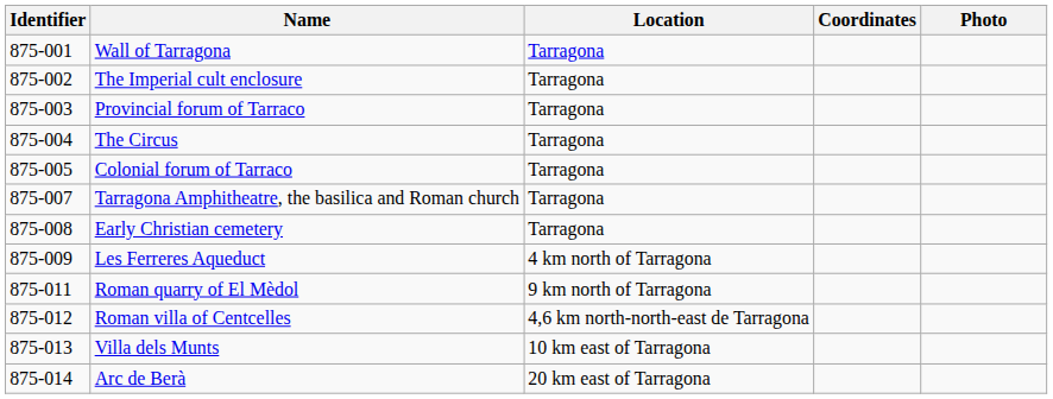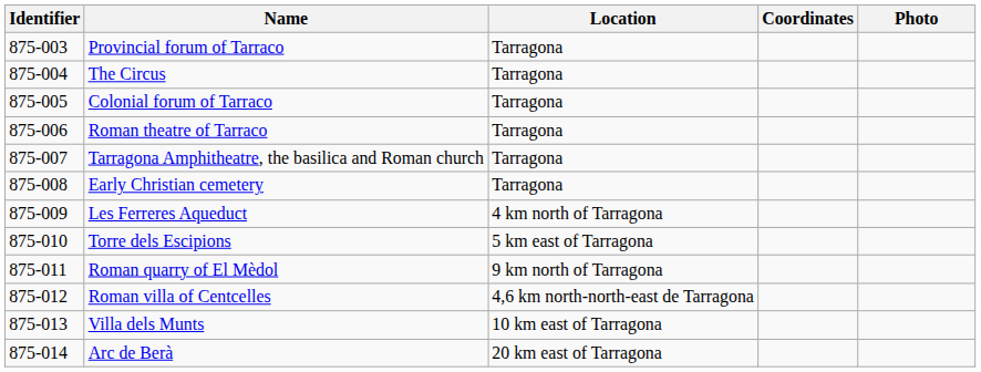 <table class="wikitable">
 <tr>
 <th>Identifier</th>
 <th>Name</th>
 <th>Location</th>
 <th>Coordinates</th>
 <th scope="col" class="unsortable" width="100px">Photo</th>
-</tr>
-<tr>
-<td>875-001</td>
-<td><a href='#'>Wall of Tarragona</a></td>
-<td><a href='#'>Tarragona</a></td>
-<td></td>
-<td></td>
-</tr>
-<tr>
-<td>875-002</td>
-<td><a href='#'>The Imperial cult enclosure</a></td>
-<td>Tarragona</td>
-<td></td>
-<td></td>
 </tr>
 <tr>
 <td>875-003</td>
 <td><a href='#'>Provincial forum of Tarraco</a></td>
 <td>Tarragona</td>
 <td></td>
 <td></td>
 </tr>
 <tr>
 <td>875-004</td>
 <td><a href='#'>The Circus</a></td>
 <td>Tarragona</td>
 <td></td>
 <td></td>
 </tr>
 <tr>
 <td>875-005</td>
 <td><a href='#'>Colonial forum of Tarraco</a></td>
 <td>Tarragona</td>
 <td></td>
 <td></td>
 </tr>
 <tr>
+<td>875-006</td>
+<td><a href='#'>Roman theatre of Tarraco</a></td>
+<td>Tarragona</td>
+<td></td>
+<td></td>
+</tr>
+<tr>
 <td>875-007</td>
 <td><a href='#'>Tarragona Amphitheatre</a>, the basilica and Roman church</td>
 <td>Tarragona</td>
 <td></td>
 <td></td>
 </tr>
 <tr>
 <td>875-008</td>
 <td><a href='#'>Early Christian cemetery</a></td>
 <td>Tarragona</td>
 <td></td>
 <td></td>
 </tr>
 <tr>
 <td>875-009</td>
 <td><a href='#'>Les Ferreres Aqueduct</a></td>
 <td>4 km north of Tarragona</td>
+<td></td>
+<td></td>
+</tr>
+<tr>
+<td>875-010</td>
+<td><a href='#'>Torre dels Escipions</a></td>
+<td>5 km east of Tarragona</td>
 <td></td>
 <td></td>
 </tr>
 <tr>
 <td>875-011</td>
 <td><a href='#'>Roman quarry of El Mèdol</a></td>
 <td>9 km north of Tarragona</td>
 <td></td>
 <td></td>
 </tr>
 <tr>
 <td>875-012</td>
 <td><a href='#'>Roman villa of Centcelles</a></td>
 <td>4,6 km north-north-east de Tarragona</td>
 <td></td>
 <td></td>
 </tr>
 <tr>
 <td>875-013</td>
 <td><a href='#'>Villa dels Munts</a></td>
 <td>10 km east of Tarragona</td>
 <td></td>
 <td></td>
 </tr>
 <tr>
 <td>875-014</td>
 <td><a href='#'>Arc de Berà</a></td>
 <td>20 km east of Tarragona</td>
 <td></td>
 <td></td>
 </tr>
 </table>
